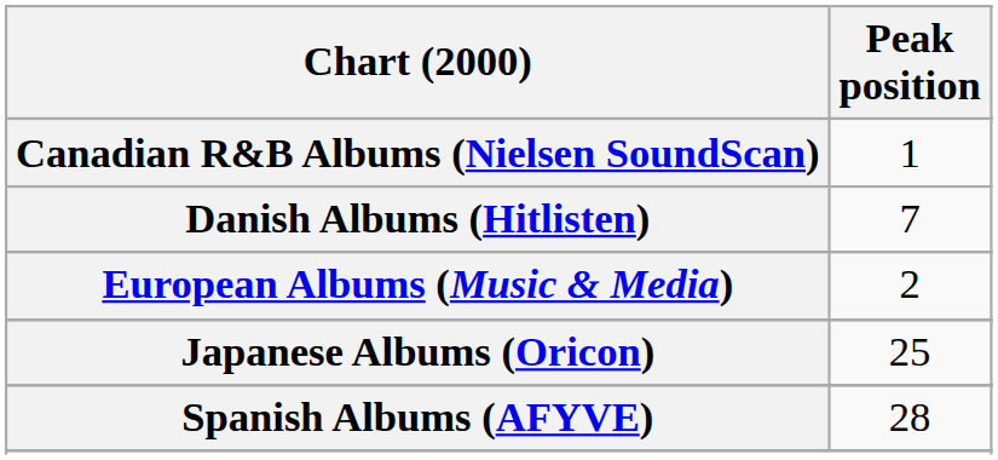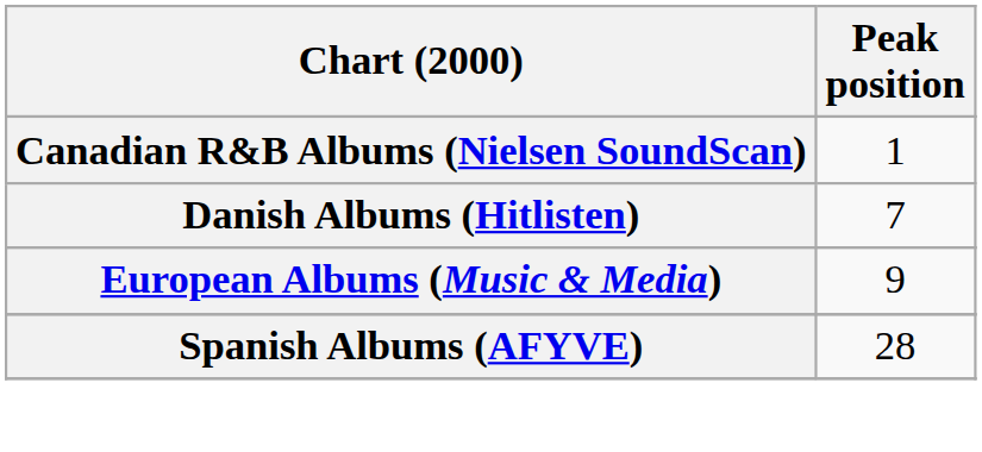 <table class="wikitable sortable plainrowheaders" style="text-align:center">
 <tr>
 <th scope="col">Chart (2000)</th>
 <th scope="col">Peak<br>position</th>
 </tr>
 <tr>
 </tr>
 <tr>
 </tr>
 <tr>
 </tr>
 <tr>
 </tr>
 <tr>
 </tr>
 <tr>
 <th scope="row">Canadian R&B Albums (<a href='#'>Nielsen SoundScan</a>)</th>
 <td style="text-align:center;">1</td>
 </tr>
 <tr>
 <th scope="row">Danish Albums (<a href='#'>Hitlisten</a>)</th>
 <td>7</td>
 </tr>
 <tr>
 </tr>
 <tr>
 <th scope="row"><a href='#'>European Albums</a> (<em><a href='#'>Music & Media</a></em>)</th>
-<td>2</td>
+<td>9</td>
 </tr>
 <tr>
 </tr>
 <tr>
 </tr>
 <tr>
 </tr>
 <tr>
 </tr>
 <tr>
 </tr>
 <tr>
-</tr>
-<tr>
-<th scope="row">Japanese Albums (<a href='#'>Oricon</a>)</th>
-<td>25</td>
 </tr>
 <tr>
 </tr>
 <tr>
 </tr>
 <tr>
 </tr>
 <tr>
 <th scope="row">Spanish Albums (<a href='#'>AFYVE</a>)</th>
 <td>28</td>
 </tr>
 <tr>
 </tr>
 <tr>
 </tr>
 <tr>
 </tr>
 <tr>
 </tr>
 <tr>
 </tr>
 <tr>
 </tr>
 </table>
